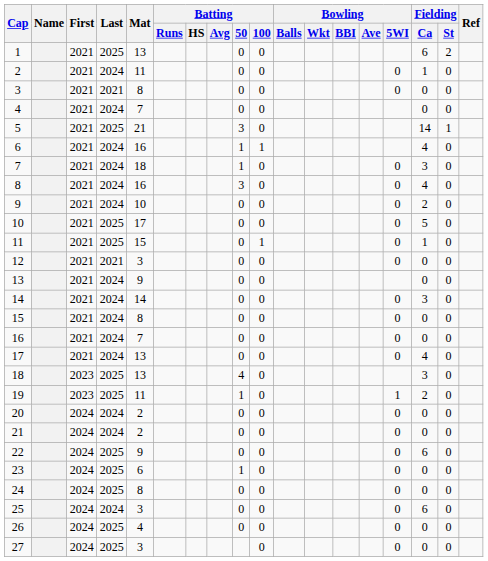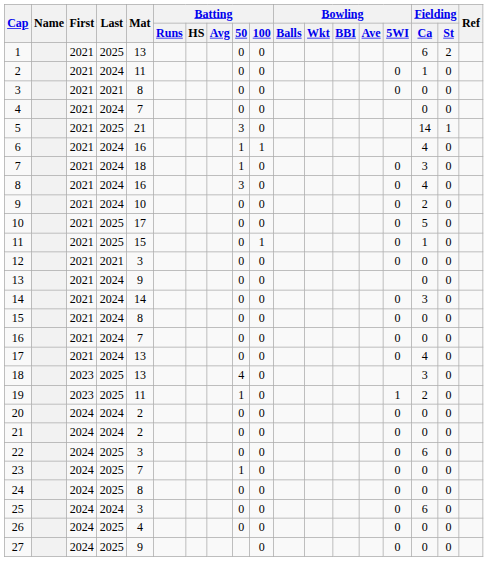 <table class="wikitable sortable plainrowheaders" width="100%">
 <tr>
 <th scope="col" rowspan=2><a href='#'>Cap</a></th>
 <th scope="col" rowspan=2>Name</th>
 <th scope="col" rowspan=2>First</th>
 <th scope="col" rowspan=2>Last</th>
 <th scope="col" rowspan=2>Mat</th>
 <th scope="col" colspan=5 class="unsortable"><a href='#'>Batting</a></th>
 <th scope="col" colspan=5 class="unsortable"><a href='#'>Bowling</a></th>
 <th scope="col" colspan=2 class="unsortable"><a href='#'>Fielding</a></th>
 <th scope="col" rowspan=2>Ref</th>
 </tr>
 <tr align="center">
 <th scope="col"><a href='#'>Runs</a></th>
 <th scope="col" data-sort-type/"number">HS</th>
 <th scope="col"><a href='#'>Avg</a></th>
 <th scope="col"><a href='#'>50</a></th>
 <th scope="col"><a href='#'>100</a></th>
 <th scope="col"><a href='#'>Balls</a></th>
 <th scope="col" data-sort-type/"number"><a href='#'>Wkt</a></th>
 <th scope="col"><a href='#'>BBI</a></th>
 <th scope="col"><a href='#'>Ave</a></th>
 <th scope="col"><a href='#'>5WI</a></th>
 <th scope="col"><a href='#'>Ca</a></th>
 <th scope="col"><a href='#'>St</a></th>
 </tr>
 <tr align="center">
 <td>1</td>
 <th scope="row"! scope="row"></th>
 <td>2021</td>
 <td>2025</td>
 <td>13</td>
 <td></td>
 <td></td>
 <td></td>
 <td>0</td>
 <td>0</td>
 <td></td>
 <td></td>
 <td></td>
 <td></td>
 <td></td>
 <td>6</td>
 <td>2</td>
 <td></td>
 </tr>
 <tr align="center">
 <td>2</td>
 <th scope="row"! scope="row"></th>
 <td>2021</td>
 <td>2024</td>
 <td>11</td>
 <td></td>
 <td></td>
 <td></td>
 <td>0</td>
 <td>0</td>
 <td></td>
 <td></td>
 <td></td>
 <td></td>
 <td>0</td>
 <td>1</td>
 <td>0</td>
 <td></td>
 </tr>
 <tr align="center">
 <td>3</td>
 <th scope="row"! scope="row"></th>
 <td>2021</td>
 <td>2021</td>
 <td>8</td>
 <td></td>
 <td></td>
 <td></td>
 <td>0</td>
 <td>0</td>
 <td></td>
 <td></td>
 <td></td>
 <td></td>
 <td>0</td>
 <td>0</td>
 <td>0</td>
 <td></td>
 </tr>
 <tr align="center">
 <td>4</td>
 <th scope="row"! scope="row"></th>
 <td>2021</td>
 <td>2024</td>
 <td>7</td>
 <td></td>
 <td></td>
 <td></td>
 <td>0</td>
 <td>0</td>
 <td></td>
 <td></td>
 <td></td>
 <td></td>
 <td></td>
 <td>0</td>
 <td>0</td>
 <td></td>
 </tr>
 <tr align="center">
 <td>5</td>
 <th scope="row"></th>
 <td>2021</td>
 <td>2025</td>
 <td>21</td>
 <td></td>
 <td></td>
 <td></td>
 <td>3</td>
 <td>0</td>
 <td></td>
 <td></td>
 <td></td>
 <td></td>
 <td></td>
 <td>14</td>
 <td>1</td>
 <td></td>
 </tr>
 <tr align="center">
 <td>6</td>
 <th scope="row"></th>
 <td>2021</td>
 <td>2024</td>
 <td>16</td>
 <td></td>
 <td></td>
 <td></td>
 <td>1</td>
 <td>1</td>
 <td></td>
 <td></td>
 <td></td>
 <td></td>
 <td></td>
 <td>4</td>
 <td>0</td>
 <td></td>
 </tr>
 <tr align="center">
 <td>7</td>
 <th scope="row"></th>
 <td>2021</td>
 <td>2024</td>
 <td>18</td>
 <td></td>
 <td></td>
 <td></td>
 <td>1</td>
 <td>0</td>
 <td></td>
 <td></td>
 <td></td>
 <td></td>
 <td>0</td>
 <td>3</td>
 <td>0</td>
 <td></td>
 </tr>
 <tr align="center">
 <td>8</td>
 <th scope="row"></th>
 <td>2021</td>
 <td>2024</td>
 <td>16</td>
 <td></td>
 <td></td>
 <td></td>
 <td>3</td>
 <td>0</td>
 <td></td>
 <td></td>
 <td></td>
 <td></td>
 <td>0</td>
 <td>4</td>
 <td>0</td>
 <td></td>
 </tr>
 <tr align="center">
 <td>9</td>
 <th scope="row"></th>
 <td>2021</td>
 <td>2024</td>
 <td>10</td>
 <td></td>
 <td></td>
 <td></td>
 <td>0</td>
 <td>0</td>
 <td></td>
 <td></td>
 <td></td>
 <td></td>
 <td>0</td>
 <td>2</td>
 <td>0</td>
 <td></td>
 </tr>
 <tr align="center">
 <td>10</td>
 <th scope="row"></th>
 <td>2021</td>
 <td>2025</td>
 <td>17</td>
 <td></td>
 <td></td>
 <td></td>
 <td>0</td>
 <td>0</td>
 <td></td>
 <td></td>
 <td></td>
 <td></td>
 <td>0</td>
 <td>5</td>
 <td>0</td>
 <td></td>
 </tr>
 <tr align="center">
 <td>11</td>
 <th scope="row"></th>
 <td>2021</td>
 <td>2025</td>
 <td>15</td>
 <td></td>
 <td></td>
 <td></td>
 <td>0</td>
 <td>1</td>
 <td></td>
 <td></td>
 <td></td>
 <td></td>
 <td>0</td>
 <td>1</td>
 <td>0</td>
 <td></td>
 </tr>
 <tr align="center">
 <td>12</td>
 <th scope="row"></th>
 <td>2021</td>
 <td>2021</td>
 <td>3</td>
 <td></td>
 <td></td>
 <td></td>
 <td>0</td>
 <td>0</td>
 <td></td>
 <td></td>
 <td></td>
 <td></td>
 <td>0</td>
 <td>0</td>
 <td>0</td>
 <td></td>
 </tr>
 <tr align="center">
 <td>13</td>
 <th scope="row"></th>
 <td>2021</td>
 <td>2024</td>
 <td>9</td>
 <td></td>
 <td></td>
 <td></td>
 <td>0</td>
 <td>0</td>
 <td></td>
 <td></td>
 <td></td>
 <td></td>
 <td></td>
 <td>0</td>
 <td>0</td>
 <td></td>
 </tr>
 <tr align="center">
 <td>14</td>
 <th scope="row"></th>
 <td>2021</td>
 <td>2024</td>
 <td>14</td>
 <td></td>
 <td></td>
 <td></td>
 <td>0</td>
 <td>0</td>
 <td></td>
 <td></td>
 <td></td>
 <td></td>
 <td>0</td>
 <td>3</td>
 <td>0</td>
 <td></td>
 </tr>
 <tr align="center">
 <td>15</td>
 <th scope="row"></th>
 <td>2021</td>
 <td>2024</td>
 <td>8</td>
 <td></td>
 <td></td>
 <td></td>
 <td>0</td>
 <td>0</td>
 <td></td>
 <td></td>
 <td></td>
 <td></td>
 <td>0</td>
 <td>0</td>
 <td>0</td>
 <td></td>
 </tr>
 <tr align="center">
 <td>16</td>
 <th scope="row"></th>
 <td>2021</td>
 <td>2024</td>
 <td>7</td>
 <td></td>
 <td></td>
 <td></td>
 <td>0</td>
 <td>0</td>
 <td></td>
 <td></td>
 <td></td>
 <td></td>
 <td>0</td>
 <td>0</td>
 <td>0</td>
 <td></td>
 </tr>
 <tr align="center">
 <td>17</td>
 <th scope="row"></th>
 <td>2021</td>
 <td>2024</td>
 <td>13</td>
 <td></td>
 <td></td>
 <td></td>
 <td>0</td>
 <td>0</td>
 <td></td>
 <td></td>
 <td></td>
 <td></td>
 <td>0</td>
 <td>4</td>
 <td>0</td>
 <td></td>
 </tr>
 <tr align="center">
 <td>18</td>
 <th scope="row"></th>
 <td>2023</td>
 <td>2025</td>
 <td>13</td>
 <td></td>
 <td></td>
 <td></td>
 <td>4</td>
 <td>0</td>
 <td></td>
 <td></td>
 <td></td>
 <td></td>
 <td></td>
 <td>3</td>
 <td>0</td>
 <td></td>
 </tr>
 <tr align="center">
 <td>19</td>
 <th scope="row"></th>
 <td>2023</td>
 <td>2025</td>
 <td>11</td>
 <td></td>
 <td></td>
 <td></td>
 <td>1</td>
 <td>0</td>
 <td></td>
 <td></td>
 <td></td>
 <td></td>
 <td>1</td>
 <td>2</td>
 <td>0</td>
 <td></td>
 </tr>
 <tr align="center">
 <td>20</td>
 <th scope="row"></th>
 <td>2024</td>
 <td>2024</td>
 <td>2</td>
 <td></td>
 <td></td>
 <td></td>
 <td>0</td>
 <td>0</td>
 <td></td>
 <td></td>
 <td></td>
 <td></td>
 <td>0</td>
 <td>0</td>
 <td>0</td>
 <td></td>
 </tr>
 <tr align="center">
 <td>21</td>
 <th scope="row"></th>
 <td>2024</td>
 <td>2024</td>
 <td>2</td>
 <td></td>
 <td></td>
 <td></td>
 <td>0</td>
 <td>0</td>
 <td></td>
 <td></td>
 <td></td>
 <td></td>
 <td>0</td>
 <td>0</td>
 <td>0</td>
 <td></td>
 </tr>
 <tr align="center">
 <td>22</td>
 <th scope="row"></th>
 <td>2024</td>
 <td>2025</td>
-<td>9</td>
+<td>3</td>
 <td></td>
 <td></td>
 <td></td>
 <td>0</td>
 <td>0</td>
 <td></td>
 <td></td>
 <td></td>
 <td></td>
 <td>0</td>
 <td>6</td>
 <td>0</td>
 <td></td>
 </tr>
 <tr align="center">
 <td>23</td>
 <th scope="row"></th>
 <td>2024</td>
 <td>2025</td>
-<td>6</td>
+<td>7</td>
 <td></td>
 <td></td>
 <td></td>
 <td>1</td>
 <td>0</td>
 <td></td>
 <td></td>
 <td></td>
 <td></td>
 <td>0</td>
 <td>0</td>
 <td>0</td>
 <td></td>
 </tr>
 <tr align="center">
 <td>24</td>
 <th scope="row"></th>
 <td>2024</td>
 <td>2025</td>
 <td>8</td>
 <td></td>
 <td></td>
 <td></td>
 <td>0</td>
 <td>0</td>
 <td></td>
 <td></td>
 <td></td>
 <td></td>
 <td>0</td>
 <td>0</td>
 <td>0</td>
 <td></td>
 </tr>
 <tr align="center">
 <td>25</td>
 <th scope="row"></th>
 <td>2024</td>
 <td>2024</td>
 <td>3</td>
 <td></td>
 <td></td>
 <td></td>
 <td>0</td>
 <td>0</td>
 <td></td>
 <td></td>
 <td></td>
 <td></td>
 <td>0</td>
 <td>6</td>
 <td>0</td>
 <td></td>
 </tr>
 <tr align="center">
 <td>26</td>
 <th scope="row"></th>
 <td>2024</td>
 <td>2025</td>
 <td>4</td>
 <td></td>
 <td></td>
 <td></td>
 <td>0</td>
 <td>0</td>
 <td></td>
 <td></td>
 <td></td>
 <td></td>
 <td>0</td>
 <td>0</td>
 <td>0</td>
 <td></td>
 </tr>
 <tr align="center">
 <td>27</td>
 <th scope="row"></th>
 <td>2024</td>
 <td>2025</td>
-<td>3</td>
+<td>9</td>
 <td></td>
 <td></td>
 <td></td>
 <td></td>
 <td>0</td>
 <td></td>
 <td></td>
 <td></td>
 <td></td>
 <td>0</td>
 <td>0</td>
 <td>0</td>
 <td></td>
 </tr>
 </table>
